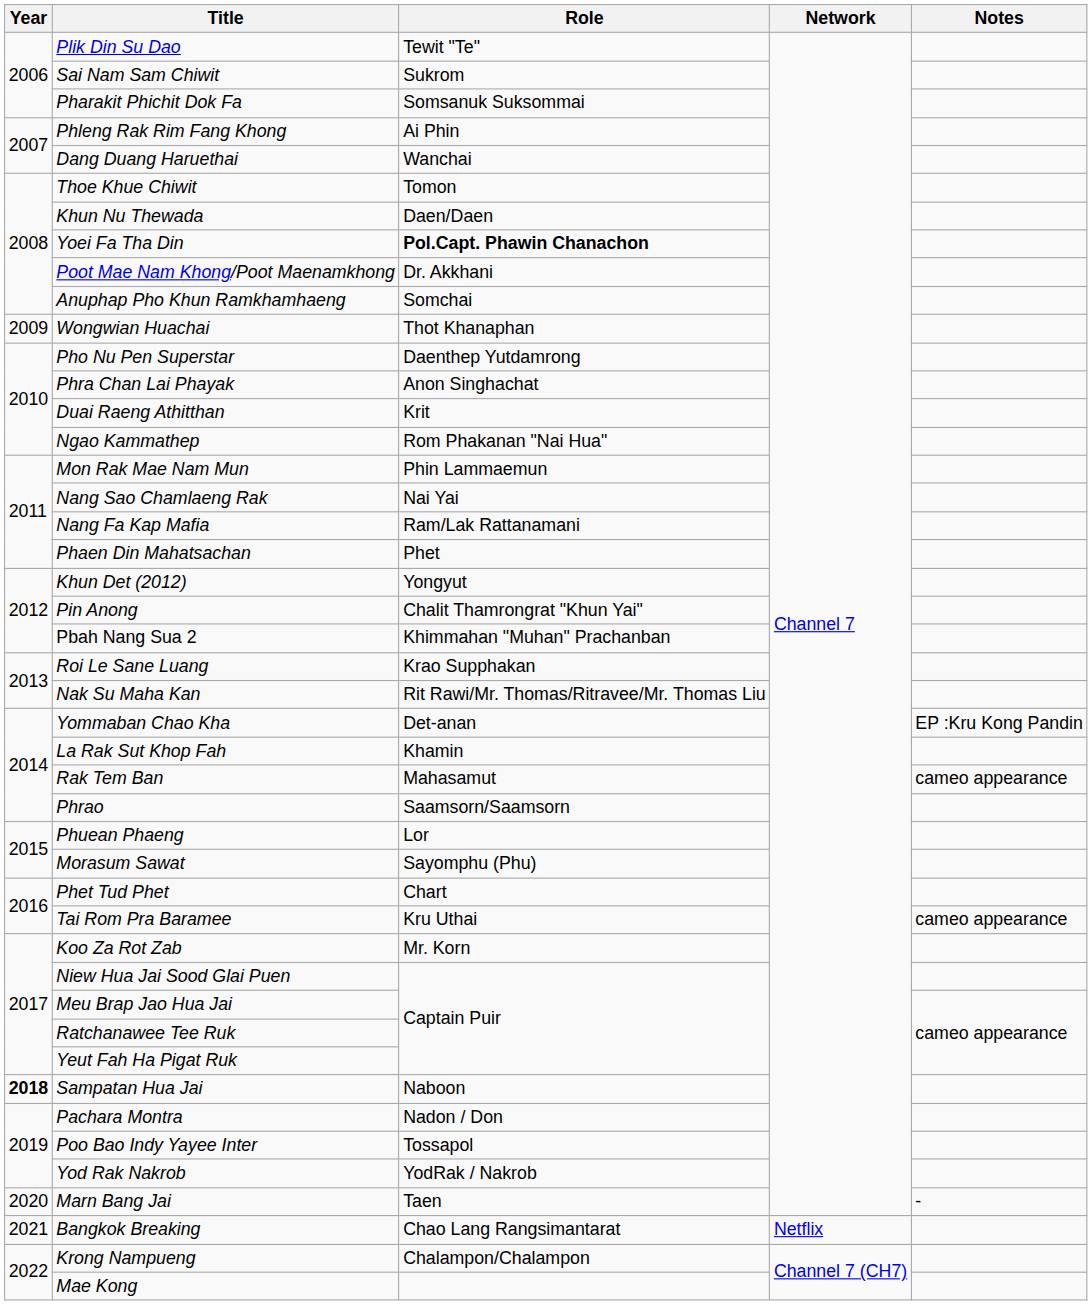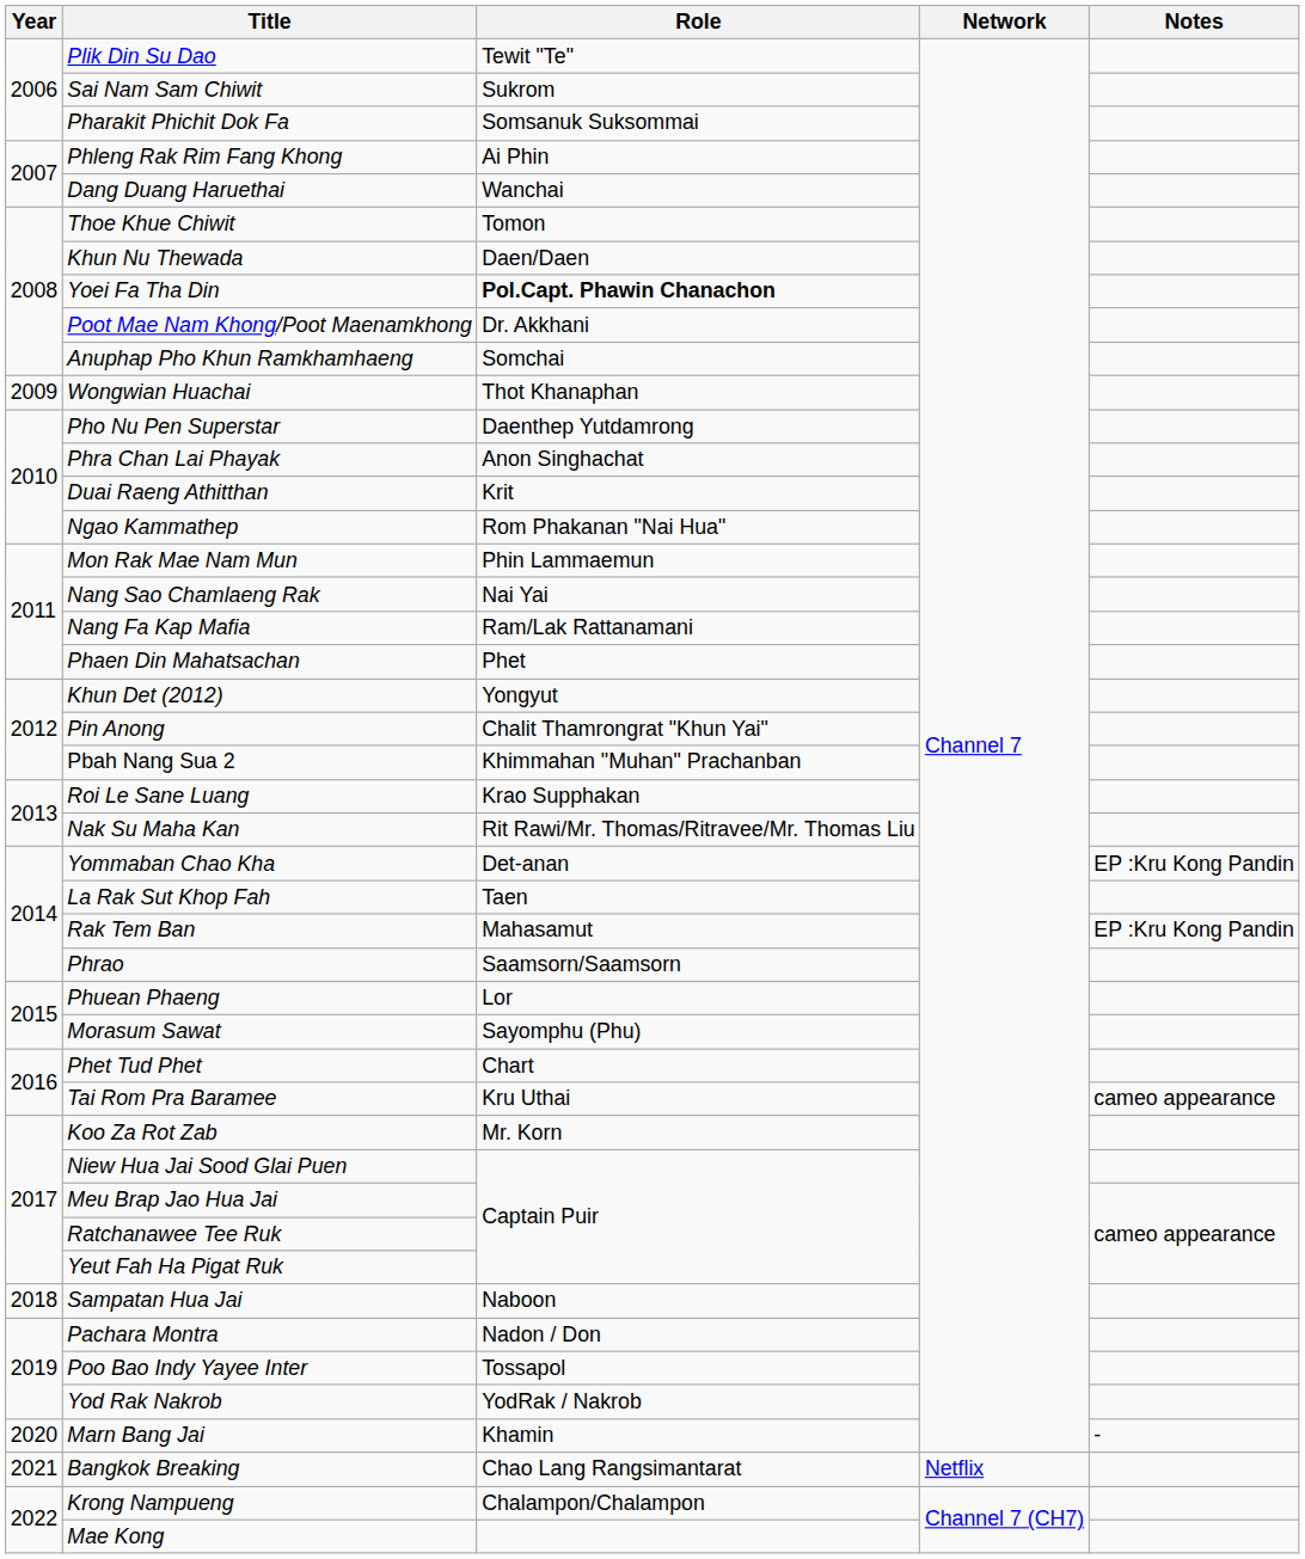 <table class="wikitable sortable">
 <tr>
 <th>Year</th>
 <th>Title</th>
 <th>Role</th>
 <th>Network</th>
 <th>Notes</th>
 </tr>
 <tr>
 <td rowspan="3">2006</td>
 <td><em><a href='#'>Plik Din Su Dao</a></em></td>
 <td>Tewit "Te"</td>
 <td rowspan="42"><a href='#'>Channel 7</a></td>
 <td></td>
 </tr>
 <tr>
 <td><em>Sai Nam Sam Chiwit</em></td>
 <td>Sukrom</td>
 <td></td>
 </tr>
 <tr>
 <td><em>Pharakit Phichit Dok Fa</em></td>
 <td>Somsanuk Suksommai</td>
 <td></td>
 </tr>
 <tr>
 <td rowspan="2">2007</td>
 <td><em>Phleng Rak Rim Fang Khong </em></td>
 <td>Ai Phin</td>
 <td></td>
 </tr>
 <tr>
 <td><em>Dang Duang Haruethai</em></td>
 <td>Wanchai</td>
 <td></td>
 </tr>
 <tr>
 <td rowspan="5">2008</td>
 <td><em>Thoe Khue Chiwit</em></td>
 <td>Tomon</td>
 <td></td>
 </tr>
 <tr>
 <td><em>Khun Nu Thewada</em></td>
 <td>Daen/Daen</td>
 <td></td>
 </tr>
 <tr>
 <td><em>Yoei Fa Tha Din</em></td>
 <td><strong>Pol.Capt. Phawin Chanachon</strong></td>
 <td></td>
 </tr>
 <tr>
 <td><em><a href='#'>Poot Mae Nam Khong</a>/Poot Maenamkhong</em></td>
 <td>Dr. Akkhani</td>
 <td></td>
 </tr>
 <tr>
 <td><em>Anuphap Pho Khun Ramkhamhaeng</em></td>
 <td>Somchai</td>
 <td></td>
 </tr>
 <tr>
 <td>2009</td>
 <td><em> Wongwian Huachai</em></td>
 <td>Thot Khanaphan</td>
 <td></td>
 </tr>
 <tr>
 <td rowspan="4">2010</td>
 <td><em>Pho Nu Pen Superstar</em></td>
 <td>Daenthep Yutdamrong</td>
 <td></td>
 </tr>
 <tr>
 <td><em>Phra Chan Lai Phayak</em></td>
 <td>Anon Singhachat</td>
 <td></td>
 </tr>
 <tr>
 <td><em>Duai Raeng Athitthan</em></td>
 <td>Krit</td>
 <td></td>
 </tr>
 <tr>
 <td><em>Ngao Kammathep</em></td>
 <td>Rom Phakanan "Nai Hua"</td>
 <td></td>
 </tr>
 <tr>
 <td rowspan="4">2011</td>
 <td><em>Mon Rak Mae Nam Mun</em></td>
 <td>Phin Lammaemun</td>
 <td></td>
 </tr>
 <tr>
 <td><em>Nang Sao Chamlaeng Rak</em></td>
 <td>Nai Yai</td>
 <td></td>
 </tr>
 <tr>
 <td><em>Nang Fa Kap Mafia</em></td>
 <td>Ram/Lak Rattanamani</td>
 <td></td>
 </tr>
 <tr>
 <td><em>Phaen Din Mahatsachan</em></td>
 <td>Phet</td>
 <td></td>
 </tr>
 <tr>
 <td rowspan="3">2012</td>
 <td><em>Khun Det (2012)</em></td>
 <td>Yongyut</td>
 <td></td>
 </tr>
 <tr>
 <td><em>Pin Anong</em></td>
 <td>Chalit Thamrongrat "Khun Yai"</td>
 <td></td>
 </tr>
 <tr>
 <td>Pbah Nang Sua 2</td>
 <td>Khimmahan "Muhan" Prachanban</td>
 <td></td>
 </tr>
 <tr>
 <td rowspan="2">2013</td>
 <td><em>Roi Le Sane Luang</em></td>
 <td>Krao Supphakan</td>
 <td></td>
 </tr>
 <tr>
 <td><em>Nak Su Maha Kan</em></td>
 <td>Rit Rawi/Mr. Thomas/Ritravee/Mr. Thomas Liu</td>
 <td></td>
 </tr>
 <tr>
 <td rowspan="4">2014</td>
 <td><em>Yommaban Chao Kha</em></td>
 <td>Det-anan</td>
 <td>EP :Kru Kong Pandin</td>
 </tr>
 <tr>
 <td><em>La Rak Sut Khop Fah</em></td>
-<td>Khamin</td>
+<td>Taen</td>
 <td></td>
 </tr>
 <tr>
 <td><em>Rak Tem Ban</em></td>
 <td>Mahasamut</td>
-<td>cameo appearance</td>
+<td>EP :Kru Kong Pandin</td>
 </tr>
 <tr>
 <td><em>Phrao</em></td>
 <td>Saamsorn/Saamsorn</td>
 <td></td>
 </tr>
 <tr>
 <td rowspan="2">2015</td>
 <td><em>Phuean Phaeng</em></td>
 <td>Lor</td>
 <td></td>
 </tr>
 <tr>
 <td><em>Morasum Sawat</em></td>
 <td>Sayomphu (Phu)</td>
 <td></td>
 </tr>
 <tr>
 <td rowspan="2">2016</td>
 <td><em>Phet Tud Phet</em></td>
 <td>Chart</td>
 <td></td>
 </tr>
 <tr>
 <td><em>Tai Rom Pra Baramee</em></td>
 <td>Kru Uthai</td>
 <td>cameo appearance</td>
 </tr>
 <tr>
 <td rowspan="5">2017</td>
 <td><em>Koo Za Rot Zab</em></td>
 <td>Mr. Korn</td>
 <td></td>
 </tr>
 <tr>
 <td><em>Niew Hua Jai Sood Glai Puen</em></td>
 <td rowspan="4">Captain Puir</td>
 <td></td>
 </tr>
 <tr>
 <td><em>Meu Brap Jao Hua Jai</em></td>
 <td rowspan="3">cameo appearance</td>
 </tr>
 <tr>
 <td><em>Ratchanawee Tee Ruk</em></td>
 </tr>
 <tr>
 <td><em>Yeut Fah Ha Pigat Ruk</em></td>
 </tr>
 <tr>
-<td rowspan="1"><strong>2018</strong></td>
+<td rowspan="1">2018</td>
 <td><em> Sampatan Hua Jai</em></td>
 <td>Naboon</td>
 <td></td>
 </tr>
 <tr>
 <td rowspan="3">2019</td>
 <td><em> Pachara Montra</em></td>
 <td>Nadon / Don</td>
 <td></td>
 </tr>
 <tr>
 <td><em> Poo Bao Indy Yayee Inter</em></td>
 <td>Tossapol</td>
 <td></td>
 </tr>
 <tr>
 <td><em> Yod Rak Nakrob</em></td>
 <td>YodRak / Nakrob</td>
 <td></td>
 </tr>
 <tr>
 <td rowspan="1">2020</td>
 <td><em>Marn Bang Jai </em></td>
-<td>Taen</td>
+<td>Khamin</td>
 <td>-</td>
 </tr>
 <tr>
 <td>2021</td>
 <td><em>Bangkok Breaking</em></td>
 <td>Chao Lang Rangsimantarat</td>
 <td><a href='#'>Netflix</a></td>
 <td></td>
 </tr>
 <tr>
 <td rowspan="2">2022</td>
 <td><em> Krong Nampueng </em></td>
 <td>Chalampon/Chalampon</td>
 <td rowspan="2"><a href='#'>Channel 7 (CH7)</a></td>
 <td></td>
 </tr>
 <tr>
 <td><em> Mae Kong</em></td>
 <td></td>
 <td></td>
 </tr>
 </table>
